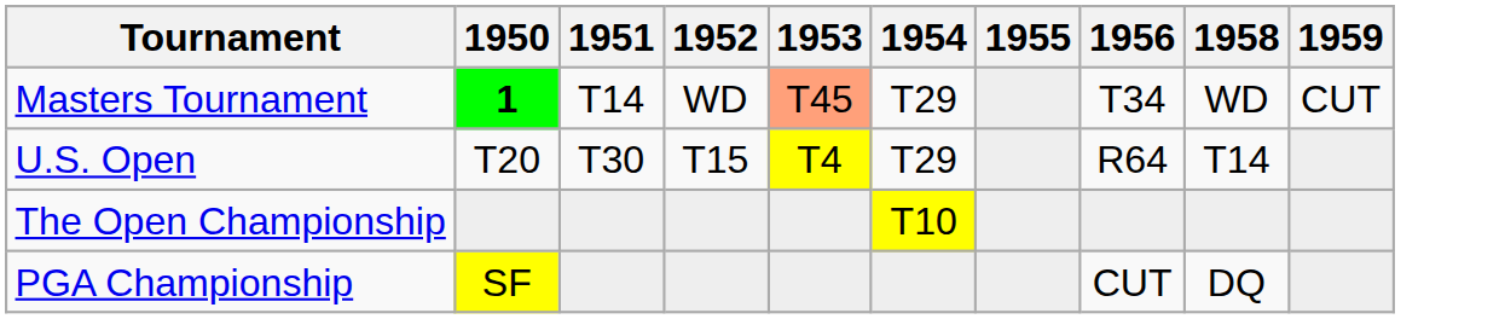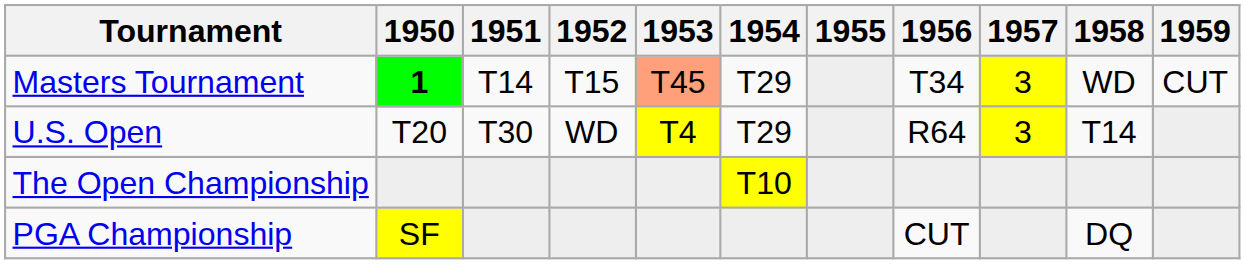 <table class="wikitable" style="font-size:95%;text-align:center;">
 <tr>
 <th>Tournament</th>
 <th>1950</th>
 <th>1951</th>
 <th>1952</th>
 <th>1953</th>
 <th>1954</th>
 <th>1955</th>
 <th>1956</th>
+<th>1957</th>
 <th>1958</th>
 <th>1959</th>
 </tr>
 <tr>
 <td align=left><a href='#'>Masters Tournament</a></td>
 <td style="background:lime;"><strong>1</strong></td>
 <td>T14</td>
-<td>WD</td>
+<td>T15</td>
 <td style="background: lightsalmon;">T45</td>
 <td>T29</td>
 <td style="background:#eeeeee;"></td>
 <td>T34</td>
+<td style="background:yellow;">3</td>
 <td>WD</td>
 <td>CUT</td>
 </tr>
 <tr>
 <td align=left><a href='#'>U.S. Open</a></td>
 <td>T20</td>
 <td>T30</td>
-<td>T15</td>
+<td>WD</td>
 <td style="background:yellow;">T4</td>
 <td>T29</td>
 <td style="background:#eeeeee;"></td>
 <td>R64</td>
+<td style="background:yellow;">3</td>
 <td>T14</td>
 <td style="background:#eeeeee;"></td>
 </tr>
 <tr>
 <td align=left><a href='#'>The Open Championship</a></td>
 <td style="background:#eeeeee;"></td>
 <td style="background:#eeeeee;"></td>
 <td style="background:#eeeeee;"></td>
 <td style="background:#eeeeee;"></td>
 <td style="background:yellow;">T10</td>
 <td style="background:#eeeeee;"></td>
 <td style="background:#eeeeee;"></td>
 <td style="background:#eeeeee;"></td>
 <td style="background:#eeeeee;"></td>
+<td style="background:#eeeeee;"></td>
 </tr>
 <tr>
 <td align=left><a href='#'>PGA Championship</a></td>
 <td style="background:yellow;">SF</td>
 <td style="background:#eeeeee;"></td>
 <td style="background:#eeeeee;"></td>
 <td style="background:#eeeeee;"></td>
 <td style="background:#eeeeee;"></td>
 <td style="background:#eeeeee;"></td>
 <td>CUT</td>
+<td style="background:#eeeeee;"></td>
 <td>DQ</td>
 <td style="background:#eeeeee;"></td>
 </tr>
 </table>
